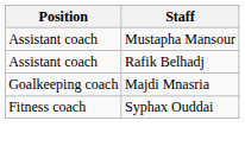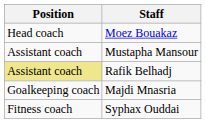 <table class=wikitable>
 <tr>
 <th>Position</th>
 <th>Staff</th>
 </tr>
 <tr>
+<td>Head coach</td>
+<td> <a href='#'>Moez Bouakaz</a></td>
+</tr>
+<tr>
 <td>Assistant coach</td>
 <td> Mustapha Mansour</td>
 </tr>
 <tr>
-<td>Assistant coach</td>
+<td style="background: khaki;">Assistant coach</td>
 <td> Rafik Belhadj</td>
 </tr>
 <tr>
 <td>Goalkeeping coach</td>
 <td> Majdi Mnasria</td>
 </tr>
 <tr>
 <td>Fitness coach</td>
 <td> Syphax Ouddai</td>
 </tr>
 </table>
